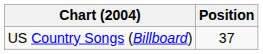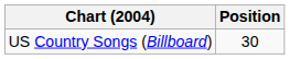 <table class="wikitable sortable">
 <tr>
 <th scope="col">Chart (2004)</th>
 <th scope="col">Position</th>
 </tr>
 <tr>
 <td>US <a href='#'>Country Songs</a> (<em><a href='#'>Billboard</a></em>)</td>
-<td align="center">37</td>
+<td align="center">30</td>
 </tr>
 </table>
